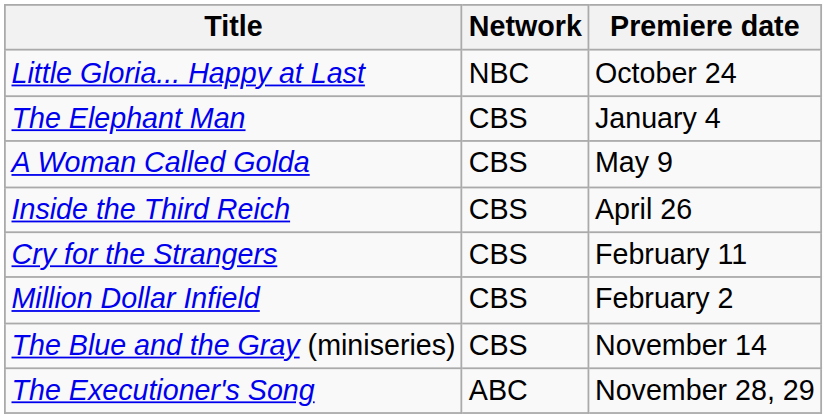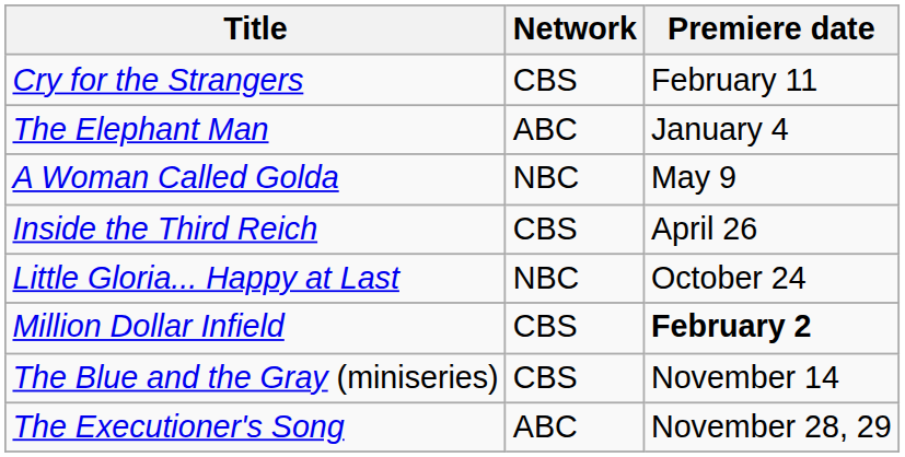 <table class="wikitable sortable">
 <tr>
 <th>Title</th>
 <th>Network</th>
 <th>Premiere date</th>
 </tr>
 <tr>
-<td><em><a href='#'>Little Gloria... Happy at Last</a></em></td>
-<td>NBC</td>
-<td>October 24</td>
+<td><em><a href='#'>Cry for the Strangers</a></em></td>
+<td>CBS</td>
+<td>February 11</td>
 </tr>
 <tr>
 <td><em><a href='#'>The Elephant Man</a></em></td>
-<td>CBS</td>
+<td>ABC</td>
 <td>January 4</td>
 </tr>
 <tr>
 <td><em><a href='#'>A Woman Called Golda</a></em></td>
-<td>CBS</td>
+<td>NBC</td>
 <td>May 9</td>
 </tr>
 <tr>
 <td><em><a href='#'>Inside the Third Reich</a></em></td>
 <td>CBS</td>
 <td>April 26</td>
 </tr>
 <tr>
-<td><em><a href='#'>Cry for the Strangers</a></em></td>
-<td>CBS</td>
-<td>February 11</td>
+<td><em><a href='#'>Little Gloria... Happy at Last</a></em></td>
+<td>NBC</td>
+<td>October 24</td>
 </tr>
 <tr>
 <td><em><a href='#'>Million Dollar Infield</a></em></td>
 <td>CBS</td>
-<td>February 2</td>
+<td><strong>February 2</strong></td>
 </tr>
 <tr>
 <td><em><a href='#'>The Blue and the Gray</a></em> (miniseries)</td>
 <td>CBS</td>
 <td>November 14</td>
 </tr>
 <tr>
 <td><em><a href='#'>The Executioner's Song</a></em></td>
 <td>ABC</td>
 <td>November 28, 29</td>
 </tr>
 </table>
